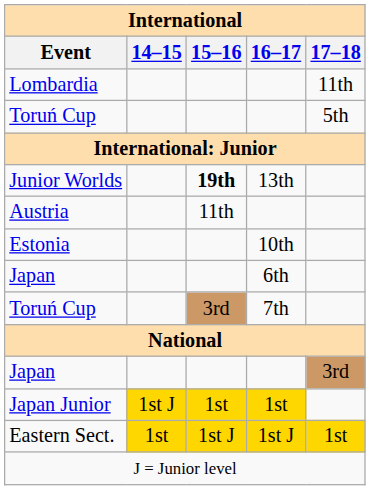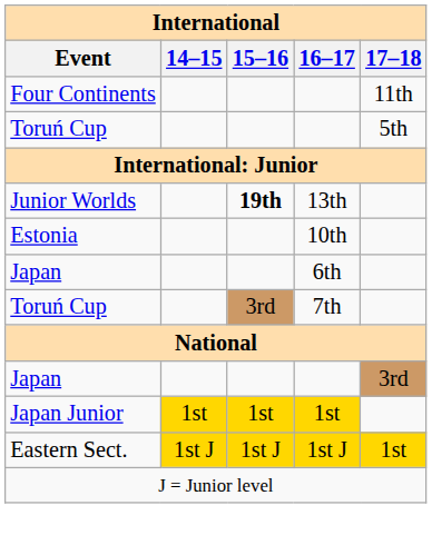 <table class="wikitable" style="text-align:center">
 <tr>
 <th style="background-color: #ffdead; " colspan=5 align=center>International </th>
 </tr>
 <tr>
 <th>Event</th>
 <th><a href='#'>14–15</a></th>
 <th><a href='#'>15–16</a></th>
 <th><a href='#'>16–17</a></th>
 <th><a href='#'>17–18</a></th>
 </tr>
 <tr>
-<td align=left> <a href='#'>Lombardia</a></td>
+<td align=left><a href='#'>Four Continents</a></td>
 <td></td>
 <td></td>
 <td></td>
 <td>11th</td>
 </tr>
 <tr>
 <td align=left><a href='#'>Toruń Cup</a></td>
 <td></td>
 <td></td>
 <td></td>
 <td>5th</td>
 </tr>
 <tr>
 <th style="background-color: #ffdead; " colspan=5 align=center>International: Junior</th>
 </tr>
 <tr>
 <td align=left><a href='#'>Junior Worlds</a></td>
 <td></td>
 <td><strong>19th</strong></td>
 <td>13th</td>
-<td></td>
-</tr>
-<tr>
-<td align=left> <a href='#'>Austria</a></td>
-<td></td>
-<td>11th</td>
-<td></td>
 <td></td>
 </tr>
 <tr>
 <td align=left> <a href='#'>Estonia</a></td>
 <td></td>
 <td></td>
 <td>10th</td>
 <td></td>
 </tr>
 <tr>
 <td align=left> <a href='#'>Japan</a></td>
 <td></td>
 <td></td>
 <td>6th</td>
 <td></td>
 </tr>
 <tr>
 <td align=left><a href='#'>Toruń Cup</a></td>
 <td></td>
 <td bgcolor=cc9966>3rd</td>
 <td>7th</td>
 <td></td>
 </tr>
 <tr>
 <th style="background-color: #ffdead; " colspan=5 align=center>National</th>
 </tr>
 <tr>
 <td align=left><a href='#'>Japan</a></td>
 <td></td>
 <td></td>
 <td></td>
 <td bgcolor=cc9966>3rd</td>
 </tr>
 <tr>
 <td align=left><a href='#'>Japan Junior</a></td>
-<td bgcolor=gold>1st J</td>
+<td bgcolor=gold>1st</td>
 <td bgcolor=gold>1st</td>
 <td bgcolor=gold>1st</td>
 <td></td>
 </tr>
 <tr>
 <td align=left>Eastern Sect.</td>
-<td bgcolor=gold>1st</td>
+<td bgcolor=gold>1st J</td>
 <td bgcolor=gold>1st J</td>
 <td bgcolor=gold>1st J</td>
 <td bgcolor=gold>1st</td>
 </tr>
 <tr>
 <td colspan=5 align=center><small> J = Junior level </small></td>
 </tr>
 </table>
